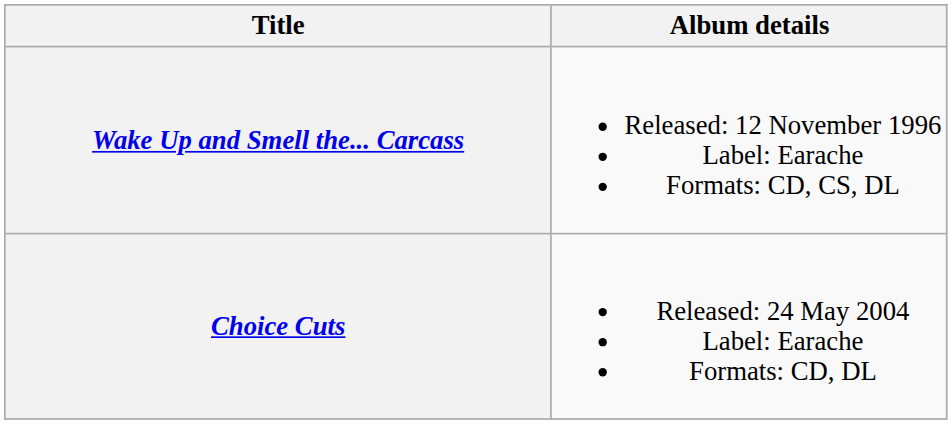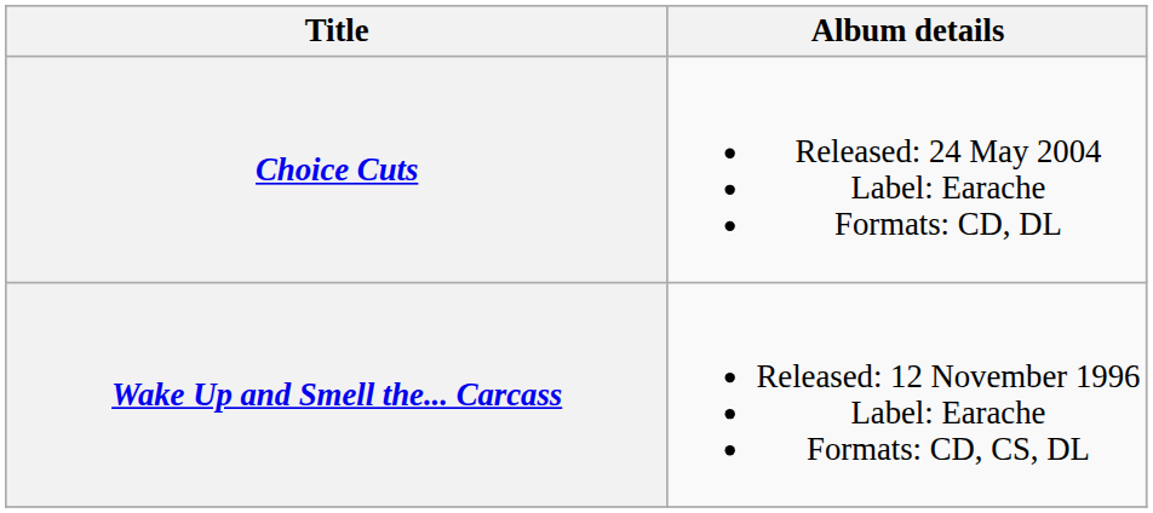 <table class="wikitable plainrowheaders" style="text-align:center;">
 <tr>
 <th scope="col" style="width:20em;">Title</th>
 <th scope="col">Album details</th>
 </tr>
 <tr>
+<th scope="row"><em><a href='#'>Choice Cuts</a></em></th>
+<td><br><ul><li>Released: 24 May 2004</li><li>Label: Earache</li><li>Formats: CD, DL</li></ul></td>
+</tr>
+<tr>
 <th scope="row"><em><a href='#'>Wake Up and Smell the... Carcass</a></em></th>
 <td><br><ul><li>Released: 12 November 1996</li><li>Label: Earache</li><li>Formats: CD, CS, DL</li></ul></td>
 </tr>
-<tr>
-<th scope="row"><em><a href='#'>Choice Cuts</a></em></th>
-<td><br><ul><li>Released: 24 May 2004</li><li>Label: Earache</li><li>Formats: CD, DL</li></ul></td>
-</tr>
 </table>
